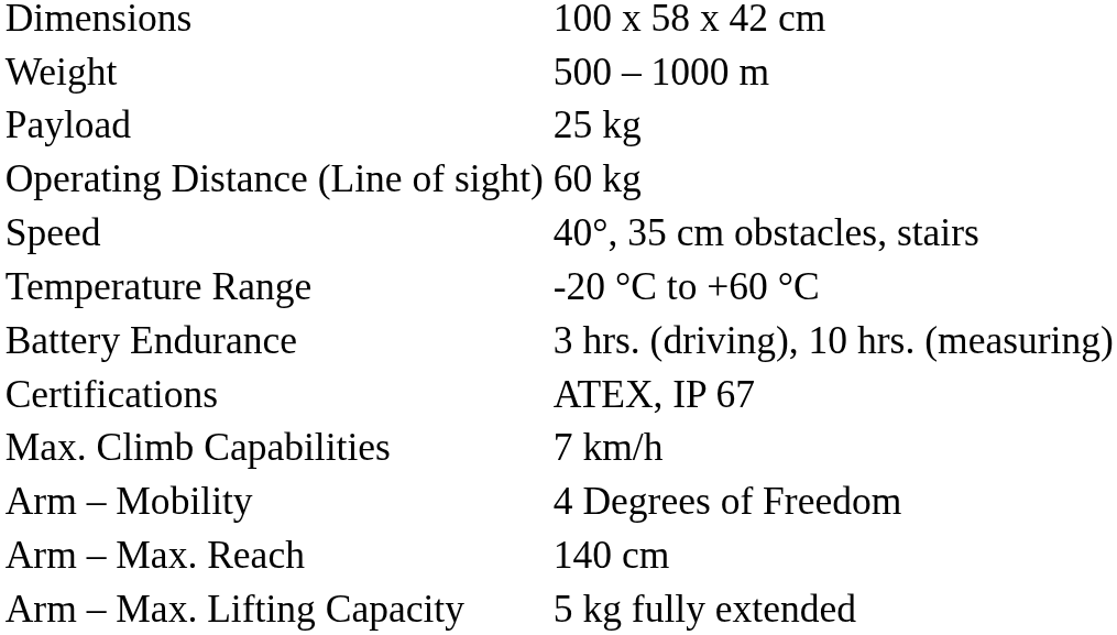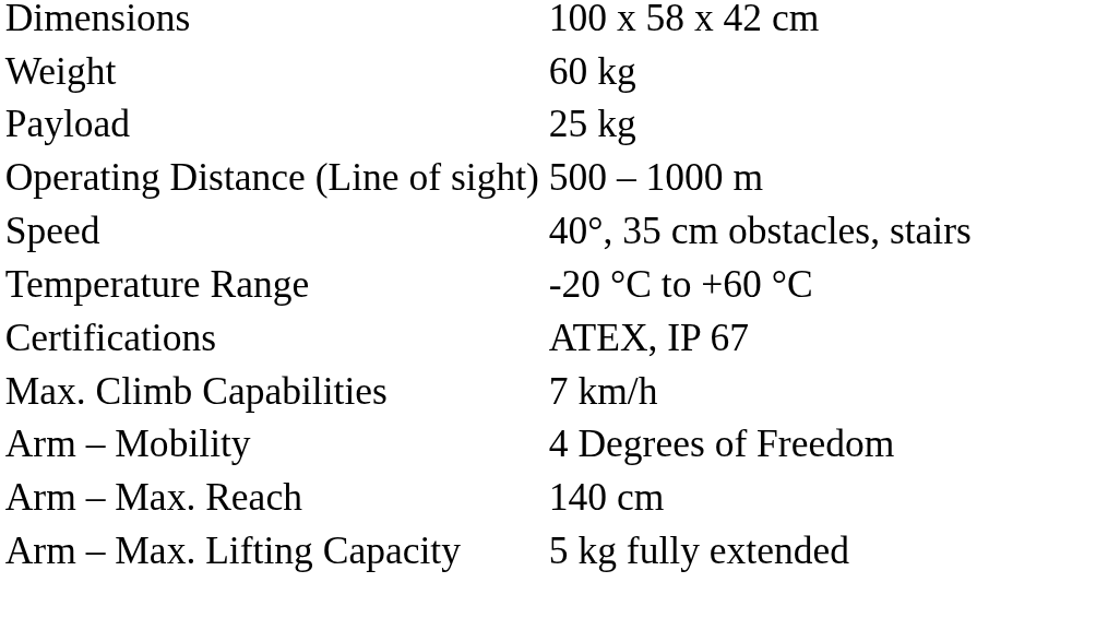 <table>
 <tr>
 <td>Dimensions</td>
 <td>100 x 58 x 42 cm</td>
 </tr>
 <tr>
 <td>Weight</td>
-<td>500 – 1000 m</td>
+<td>60 kg</td>
 </tr>
 <tr>
 <td>Payload</td>
 <td>25 kg</td>
 </tr>
 <tr>
 <td>Operating Distance (Line of sight)</td>
-<td>60 kg</td>
+<td>500 – 1000 m</td>
 </tr>
 <tr>
 <td>Speed</td>
 <td>40°, 35 cm obstacles, stairs</td>
 </tr>
 <tr>
 <td>Temperature Range</td>
 <td>-20 °C to +60 °C</td>
-</tr>
-<tr>
-<td>Battery Endurance</td>
-<td>3 hrs. (driving), 10 hrs. (measuring)</td>
 </tr>
 <tr>
 <td>Certifications</td>
 <td>ATEX, IP 67</td>
 </tr>
 <tr>
 <td>Max. Climb Capabilities</td>
 <td>7 km/h</td>
 </tr>
 <tr>
 <td>Arm – Mobility</td>
 <td>4 Degrees of Freedom</td>
 </tr>
 <tr>
 <td>Arm – Max. Reach</td>
 <td>140 cm</td>
 </tr>
 <tr>
 <td>Arm – Max. Lifting Capacity</td>
 <td>5 kg fully extended</td>
 </tr>
 </table>
